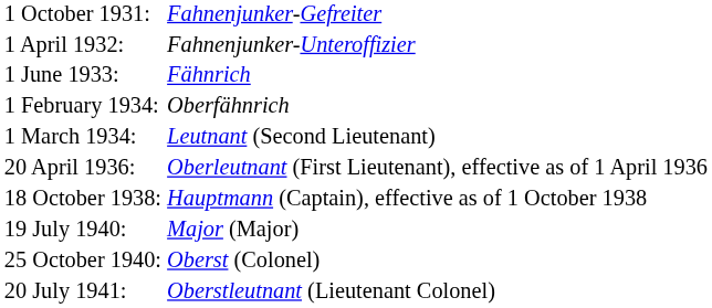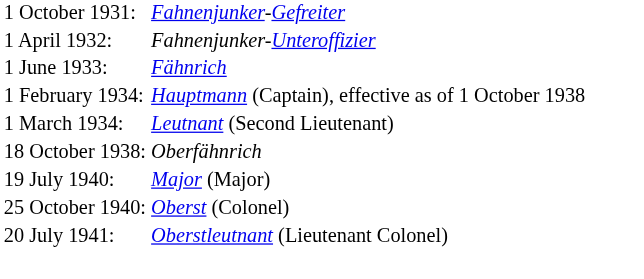 <table>
 <tr>
 <td>1 October 1931:</td>
 <td><em><a href='#'>Fahnenjunker</a>-<a href='#'>Gefreiter</a></em></td>
 </tr>
 <tr>
 <td>1 April 1932:</td>
 <td><em>Fahnenjunker-<a href='#'>Unteroffizier</a></em></td>
 </tr>
 <tr>
 <td>1 June 1933:</td>
 <td><em><a href='#'>Fähnrich</a></em></td>
 </tr>
 <tr>
 <td>1 February 1934:</td>
-<td><em>Oberfähnrich</em></td>
+<td><em><a href='#'>Hauptmann</a></em> (Captain), effective as of 1 October 1938</td>
 </tr>
 <tr>
 <td>1 March 1934:</td>
 <td><em><a href='#'>Leutnant</a></em> (Second Lieutenant)</td>
 </tr>
 <tr>
-<td>20 April 1936:</td>
-<td><em><a href='#'>Oberleutnant</a></em> (First Lieutenant), effective as of 1 April 1936</td>
-</tr>
-<tr>
 <td>18 October 1938:</td>
-<td><em><a href='#'>Hauptmann</a></em> (Captain), effective as of 1 October 1938</td>
+<td><em>Oberfähnrich</em></td>
 </tr>
 <tr>
 <td>19 July 1940:</td>
 <td><em><a href='#'>Major</a></em> (Major)</td>
 </tr>
 <tr>
 <td>25 October 1940:</td>
 <td><em><a href='#'>Oberst</a></em> (Colonel)</td>
 </tr>
 <tr>
 <td>20 July 1941:</td>
 <td><em><a href='#'>Oberstleutnant</a></em> (Lieutenant Colonel)</td>
 </tr>
 </table>
